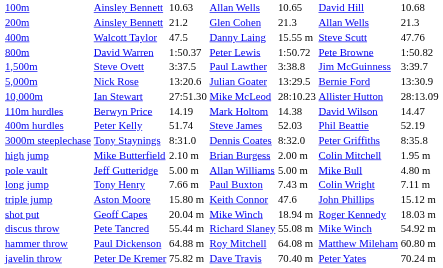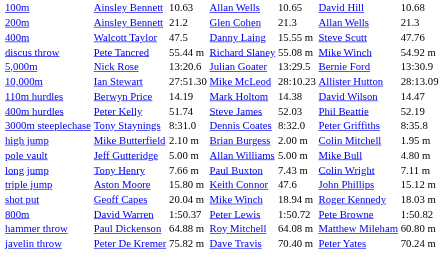 <table>
 <tr>
 <td><a href='#'>100m</a></td>
 <td><a href='#'>Ainsley Bennett</a></td>
 <td>10.63</td>
 <td> <a href='#'>Allan Wells</a></td>
 <td>10.65</td>
 <td><a href='#'>David Hill</a></td>
 <td>10.68</td>
 </tr>
 <tr>
 <td><a href='#'>200m</a></td>
 <td><a href='#'>Ainsley Bennett</a></td>
 <td>21.2</td>
 <td><a href='#'>Glen Cohen</a></td>
 <td>21.3</td>
 <td> <a href='#'>Allan Wells</a></td>
 <td>21.3</td>
 </tr>
 <tr>
 <td><a href='#'>400m</a></td>
 <td><a href='#'>Walcott Taylor</a></td>
 <td>47.5</td>
 <td><a href='#'>Danny Laing</a></td>
 <td>15.55 m</td>
 <td><a href='#'>Steve Scutt</a></td>
 <td>47.76</td>
 </tr>
 <tr>
-<td><a href='#'>800m</a></td>
-<td><a href='#'>David Warren</a></td>
-<td>1:50.37</td>
-<td><a href='#'>Peter Lewis</a></td>
-<td>1:50.72</td>
-<td><a href='#'>Pete Browne</a></td>
-<td>1:50.82</td>
-</tr>
-<tr>
-<td><a href='#'>1,500m</a></td>
-<td><a href='#'>Steve Ovett</a></td>
-<td>3:37.5</td>
-<td><a href='#'>Paul Lawther</a></td>
-<td>3:38.8</td>
-<td><a href='#'>Jim McGuinness</a></td>
-<td>3:39.7</td>
+<td><a href='#'>discus throw</a></td>
+<td><a href='#'>Pete Tancred</a></td>
+<td>55.44 m</td>
+<td><a href='#'>Richard Slaney</a></td>
+<td>55.08 m</td>
+<td><a href='#'>Mike Winch</a></td>
+<td>54.92 m</td>
 </tr>
 <tr>
 <td><a href='#'>5,000m</a></td>
 <td><a href='#'>Nick Rose</a></td>
 <td>13:20.6</td>
 <td><a href='#'>Julian Goater</a></td>
 <td>13:29.5</td>
 <td><a href='#'>Bernie Ford</a></td>
 <td>13:30.9</td>
 </tr>
 <tr>
 <td><a href='#'>10,000m</a></td>
 <td> <a href='#'>Ian Stewart</a></td>
 <td>27:51.30</td>
 <td><a href='#'>Mike McLeod</a></td>
 <td>28:10.23</td>
 <td> <a href='#'>Allister Hutton</a></td>
 <td>28:13.09</td>
 </tr>
 <tr>
 <td><a href='#'>110m hurdles</a></td>
 <td><a href='#'>Berwyn Price</a></td>
 <td>14.19</td>
 <td><a href='#'>Mark Holtom</a></td>
 <td>14.38</td>
 <td> <a href='#'>David Wilson</a></td>
 <td>14.47</td>
 </tr>
 <tr>
 <td><a href='#'>400m hurdles</a></td>
 <td><a href='#'>Peter Kelly</a></td>
 <td>51.74</td>
 <td><a href='#'>Steve James</a></td>
 <td>52.03</td>
 <td> <a href='#'>Phil Beattie</a></td>
 <td>52.19</td>
 </tr>
 <tr>
 <td><a href='#'>3000m steeplechase</a></td>
 <td><a href='#'>Tony Staynings</a></td>
 <td>8:31.0</td>
 <td><a href='#'>Dennis Coates</a></td>
 <td>8:32.0</td>
 <td><a href='#'>Peter Griffiths</a></td>
 <td>8:35.8</td>
 </tr>
 <tr>
 <td><a href='#'>high jump</a></td>
 <td><a href='#'>Mike Butterfield</a></td>
 <td>2.10 m</td>
 <td> <a href='#'>Brian Burgess</a></td>
 <td>2.00 m</td>
 <td><a href='#'>Colin Mitchell</a></td>
 <td>1.95 m</td>
 </tr>
 <tr>
 <td><a href='#'>pole vault</a></td>
 <td><a href='#'>Jeff Gutteridge</a></td>
 <td>5.00 m</td>
 <td><a href='#'>Allan Williams</a></td>
 <td>5.00 m</td>
 <td><a href='#'>Mike Bull</a></td>
 <td>4.80 m</td>
 </tr>
 <tr>
 <td><a href='#'>long jump</a></td>
 <td><a href='#'>Tony Henry</a></td>
 <td>7.66 m</td>
 <td> <a href='#'>Paul Buxton</a></td>
 <td>7.43 m</td>
 <td><a href='#'>Colin Wright</a></td>
 <td>7.11 m</td>
 </tr>
 <tr>
 <td><a href='#'>triple jump</a></td>
 <td><a href='#'>Aston Moore</a></td>
 <td>15.80 m</td>
 <td><a href='#'>Keith Connor</a></td>
 <td>47.6</td>
 <td><a href='#'>John Phillips</a></td>
 <td>15.12 m</td>
 </tr>
 <tr>
 <td><a href='#'>shot put</a></td>
 <td><a href='#'>Geoff Capes</a></td>
 <td>20.04 m</td>
 <td><a href='#'>Mike Winch</a></td>
 <td>18.94 m</td>
 <td><a href='#'>Roger Kennedy</a></td>
 <td>18.03 m</td>
 </tr>
 <tr>
-<td><a href='#'>discus throw</a></td>
-<td><a href='#'>Pete Tancred</a></td>
-<td>55.44 m</td>
-<td><a href='#'>Richard Slaney</a></td>
-<td>55.08 m</td>
-<td><a href='#'>Mike Winch</a></td>
-<td>54.92 m</td>
+<td><a href='#'>800m</a></td>
+<td><a href='#'>David Warren</a></td>
+<td>1:50.37</td>
+<td><a href='#'>Peter Lewis</a></td>
+<td>1:50.72</td>
+<td><a href='#'>Pete Browne</a></td>
+<td>1:50.82</td>
 </tr>
 <tr>
 <td><a href='#'>hammer throw</a></td>
 <td><a href='#'>Paul Dickenson</a></td>
 <td>64.88 m</td>
 <td><a href='#'>Roy Mitchell</a></td>
 <td>64.08 m</td>
 <td><a href='#'>Matthew Mileham</a></td>
 <td>60.80 m</td>
 </tr>
 <tr>
 <td><a href='#'>javelin throw</a></td>
 <td><a href='#'>Peter De Kremer</a></td>
 <td>75.82 m</td>
 <td><a href='#'>Dave Travis</a></td>
 <td>70.40 m</td>
 <td><a href='#'>Peter Yates</a></td>
 <td>70.24 m</td>
 </tr>
 </table>
